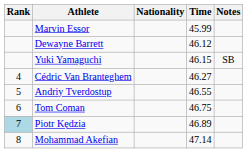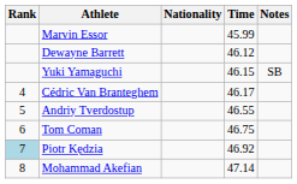 <table class="wikitable sortable" style="text-align:center">
 <tr>
 <th>Rank</th>
 <th>Athlete</th>
 <th>Nationality</th>
 <th>Time</th>
 <th>Notes</th>
 </tr>
 <tr>
 <td></td>
 <td align="left"><a href='#'>Marvin Essor</a></td>
 <td align=left></td>
 <td>45.99</td>
 <td></td>
 </tr>
 <tr>
 <td></td>
 <td align="left"><a href='#'>Dewayne Barrett</a></td>
 <td align=left></td>
 <td>46.12</td>
 <td></td>
 </tr>
 <tr>
 <td></td>
 <td align="left"><a href='#'>Yuki Yamaguchi</a></td>
 <td align=left></td>
 <td>46.15</td>
 <td>SB</td>
 </tr>
 <tr>
 <td>4</td>
 <td align="left"><a href='#'>Cédric Van Branteghem</a></td>
 <td align=left></td>
-<td>46.27</td>
+<td>46.17</td>
 <td></td>
 </tr>
 <tr>
 <td>5</td>
 <td align="left"><a href='#'>Andriy Tverdostup</a></td>
 <td align=left></td>
 <td>46.55</td>
 <td></td>
 </tr>
 <tr>
 <td>6</td>
 <td align="left"><a href='#'>Tom Coman</a></td>
 <td align=left></td>
 <td>46.75</td>
 <td></td>
 </tr>
 <tr>
 <td style="background: lightblue;">7</td>
 <td align="left"><a href='#'>Piotr Kędzia</a></td>
 <td align=left></td>
-<td>46.89</td>
+<td>46.92</td>
 <td></td>
 </tr>
 <tr>
 <td>8</td>
 <td align="left"><a href='#'>Mohammad Akefian</a></td>
 <td align=left></td>
 <td>47.14</td>
 <td></td>
 </tr>
 </table>
